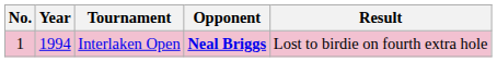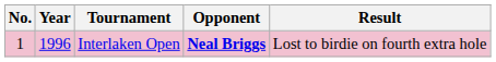 <table class="wikitable" style="font-size:95%;">
 <tr>
 <th>No.</th>
 <th>Year</th>
 <th>Tournament</th>
 <th>Opponent</th>
 <th>Result</th>
 </tr>
 <tr style="background:#F2C1D1;">
 <td align=center>1</td>
-<td><a href='#'>1994</a></td>
+<td><a href='#'>1996</a></td>
 <td><a href='#'>Interlaken Open</a></td>
 <td><strong> <a href='#'>Neal Briggs</a></strong></td>
 <td>Lost to birdie on fourth extra hole</td>
 </tr>
 </table>
